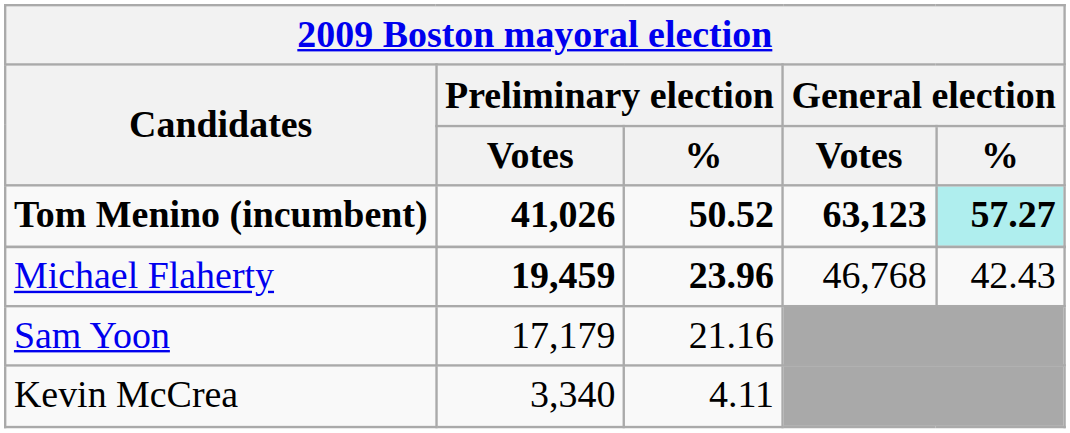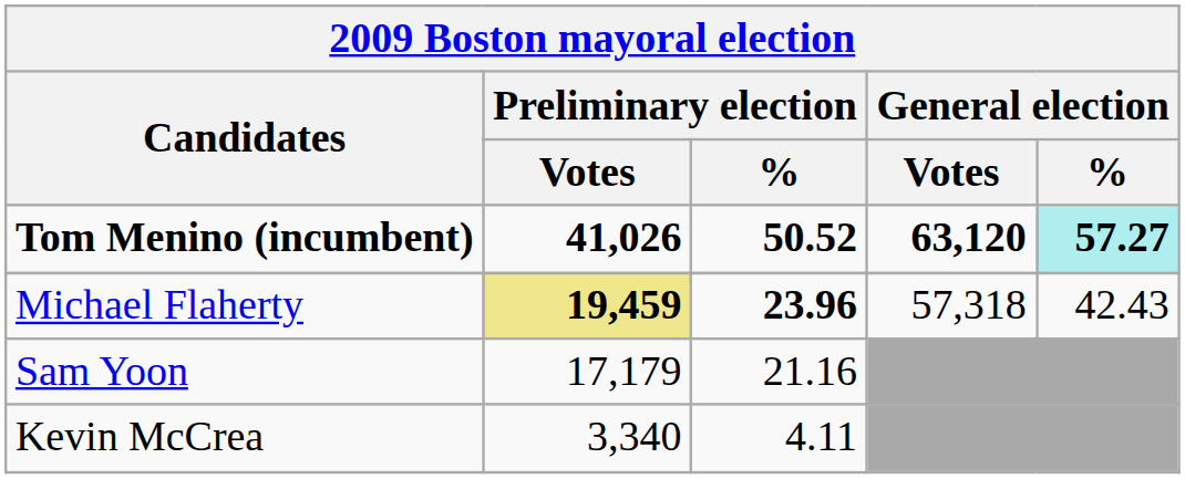 <table class=wikitable>
 <tr>
 <th colspan=5><a href='#'>2009 Boston mayoral election</a></th>
 </tr>
 <tr>
 <th colspan=1 rowspan=2><strong>Candidates</strong></th>
 <th colspan=2><strong>Preliminary election</strong></th>
 <th colspan=2><strong>General election</strong></th>
 </tr>
 <tr>
 <th>Votes</th>
 <th>%</th>
 <th>Votes</th>
 <th>%</th>
 </tr>
 <tr>
 <td><strong>Tom Menino (incumbent)</strong></td>
 <td align="right"><strong>41,026</strong></td>
 <td align="right"><strong>50.52</strong></td>
-<td align="right"><strong>63,123</strong></td>
+<td align="right"><strong>63,120</strong></td>
 <td align="right" style="background: paleturquoise;"><strong>57.27</strong></td>
 </tr>
 <tr>
 </tr>
 <tr>
 <td><a href='#'>Michael Flaherty</a></td>
-<td align="right"><strong>19,459</strong></td>
+<td align="right" style="background: khaki;"><strong>19,459</strong></td>
 <td align="right"><strong>23.96</strong></td>
-<td align="right">46,768</td>
+<td align="right">57,318</td>
 <td align="right">42.43</td>
 </tr>
 <tr>
 <td><a href='#'>Sam Yoon</a></td>
 <td align="right">17,179</td>
 <td align="right">21.16</td>
 <td colspan=2 bgcolor=darkgray></td>
 </tr>
 <tr>
 <td>Kevin McCrea</td>
 <td align="right">3,340</td>
 <td align="right">4.11</td>
 <td colspan=2 bgcolor=darkgray></td>
 </tr>
 </table>
